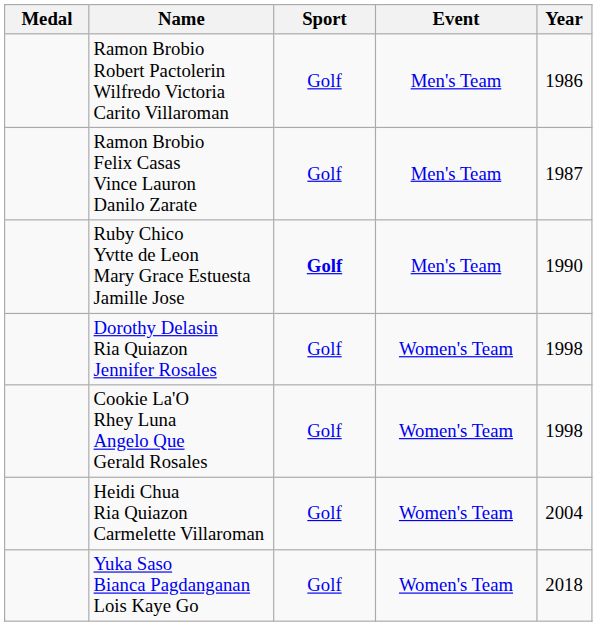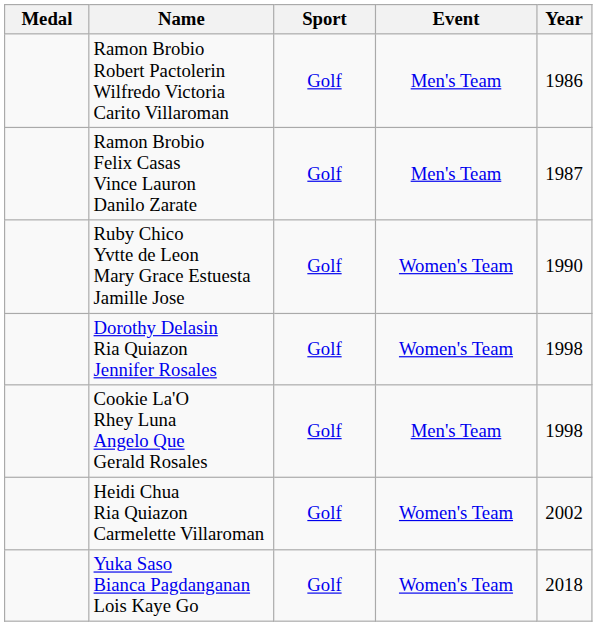 <table class="wikitable"  style="font-size:100%;  text-align:center;">
 <tr>
 <th width="65">Medal</th>
 <th width="150">Name</th>
 <th width="80">Sport</th>
 <th width="130">Event</th>
 <th width="40">Year</th>
 </tr>
 <tr>
 <td></td>
 <td align=left>Ramon Brobio<br>Robert Pactolerin<br>Wilfredo Victoria<br>Carito Villaroman</td>
 <td><a href='#'>Golf</a></td>
 <td><a href='#'>Men's Team</a></td>
 <td>1986</td>
 </tr>
 <tr>
 <td></td>
 <td align=left>Ramon Brobio<br>Felix Casas<br>Vince Lauron<br>Danilo Zarate</td>
 <td><a href='#'>Golf</a></td>
 <td><a href='#'>Men's Team</a></td>
 <td>1987</td>
 </tr>
 <tr>
 <td></td>
 <td align=left>Ruby Chico<br>Yvtte de Leon<br>Mary Grace Estuesta<br>Jamille Jose</td>
-<td><strong><a href='#'>Golf</a></strong></td>
-<td><a href='#'>Men's Team</a></td>
+<td><a href='#'>Golf</a></td>
+<td><a href='#'>Women's Team</a></td>
 <td>1990</td>
 </tr>
 <tr>
 <td></td>
 <td align=left><a href='#'>Dorothy Delasin</a><br>Ria Quiazon<br><a href='#'>Jennifer Rosales</a></td>
 <td><a href='#'>Golf</a></td>
 <td><a href='#'>Women's Team</a></td>
 <td>1998</td>
 </tr>
 <tr>
 <td></td>
 <td align=left>Cookie La'O<br>Rhey Luna<br><a href='#'>Angelo Que</a><br>Gerald Rosales</td>
 <td><a href='#'>Golf</a></td>
-<td><a href='#'>Women's Team</a></td>
+<td><a href='#'>Men's Team</a></td>
 <td>1998</td>
 </tr>
 <tr>
 <td></td>
 <td align=left>Heidi Chua<br>Ria Quiazon<br>Carmelette Villaroman</td>
 <td><a href='#'>Golf</a></td>
 <td><a href='#'>Women's Team</a></td>
-<td>2004</td>
+<td>2002</td>
 </tr>
 <tr>
 <td></td>
 <td align=left><a href='#'>Yuka Saso</a><br><a href='#'>Bianca Pagdanganan</a><br>Lois Kaye Go</td>
 <td><a href='#'>Golf</a></td>
 <td><a href='#'>Women's Team</a></td>
 <td>2018</td>
 </tr>
 </table>
